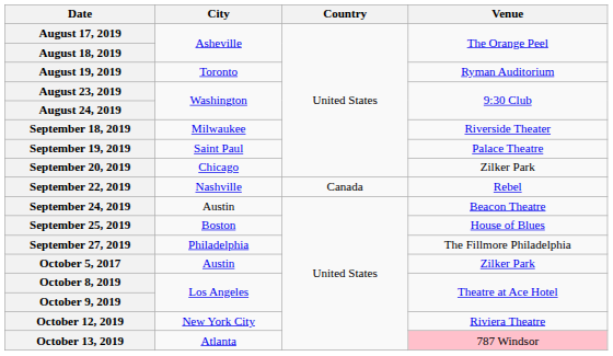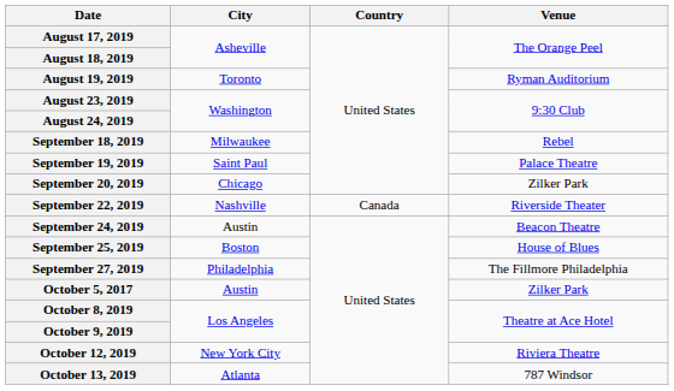 <table class="wikitable plainrowheaders" style="text-align:center;">
 <tr>
 <th scope="col" style="width:12em;">Date</th>
 <th scope="col" style="width:10em;">City</th>
 <th scope="col" style="width:10em;">Country</th>
 <th scope="col" style="width:16em;">Venue</th>
 </tr>
 <tr>
 <th scope="row">August 17, 2019</th>
 <td rowspan="2"><a href='#'>Asheville</a></td>
 <td rowspan="8">United States</td>
 <td rowspan="2"><a href='#'>The Orange Peel</a></td>
 </tr>
 <tr>
 <th scope="row">August 18, 2019</th>
 </tr>
 <tr>
 <th scope="row">August 19, 2019</th>
 <td><a href='#'>Toronto</a></td>
 <td><a href='#'>Ryman Auditorium</a></td>
 </tr>
 <tr>
 <th scope="row">August 23, 2019</th>
 <td rowspan="2"><a href='#'>Washington</a></td>
 <td rowspan="2"><a href='#'>9:30 Club</a></td>
 </tr>
 <tr>
 <th scope="row">August 24, 2019</th>
 </tr>
 <tr>
 <th scope="row">September 18, 2019</th>
 <td><a href='#'>Milwaukee</a></td>
-<td><a href='#'>Riverside Theater</a></td>
+<td><a href='#'>Rebel</a></td>
 </tr>
 <tr>
 <th scope="row">September 19, 2019</th>
 <td><a href='#'>Saint Paul</a></td>
 <td><a href='#'>Palace Theatre</a></td>
 </tr>
 <tr>
 <th scope="row">September 20, 2019</th>
 <td><a href='#'>Chicago</a></td>
 <td>Zilker Park</td>
 </tr>
 <tr>
 <th scope="row">September 22, 2019</th>
 <td><a href='#'>Nashville</a></td>
 <td>Canada</td>
-<td><a href='#'>Rebel</a></td>
+<td><a href='#'>Riverside Theater</a></td>
 </tr>
 <tr>
 <th scope="row">September 24, 2019</th>
 <td>Austin</td>
 <td rowspan="8">United States</td>
 <td><a href='#'>Beacon Theatre</a></td>
 </tr>
 <tr>
 <th scope="row">September 25, 2019</th>
 <td><a href='#'>Boston</a></td>
 <td><a href='#'>House of Blues</a></td>
 </tr>
 <tr>
 <th scope="row">September 27, 2019</th>
 <td><a href='#'>Philadelphia</a></td>
 <td>The Fillmore Philadelphia</td>
 </tr>
 <tr>
 <th scope="row">October 5, 2017</th>
 <td><a href='#'>Austin</a></td>
 <td><a href='#'>Zilker Park</a></td>
 </tr>
 <tr>
 <th scope="row">October 8, 2019</th>
 <td rowspan="2"><a href='#'>Los Angeles</a></td>
 <td rowspan="2"><a href='#'>Theatre at Ace Hotel</a></td>
 </tr>
 <tr>
 <th scope="row">October 9, 2019</th>
 </tr>
 <tr>
 <th scope="row">October 12, 2019</th>
 <td><a href='#'>New York City</a></td>
 <td><a href='#'>Riviera Theatre</a></td>
 </tr>
 <tr>
 <th scope="row">October 13, 2019</th>
 <td><a href='#'>Atlanta</a></td>
-<td style="background: pink;">787 Windsor</td>
+<td>787 Windsor</td>
 </tr>
 </table>
